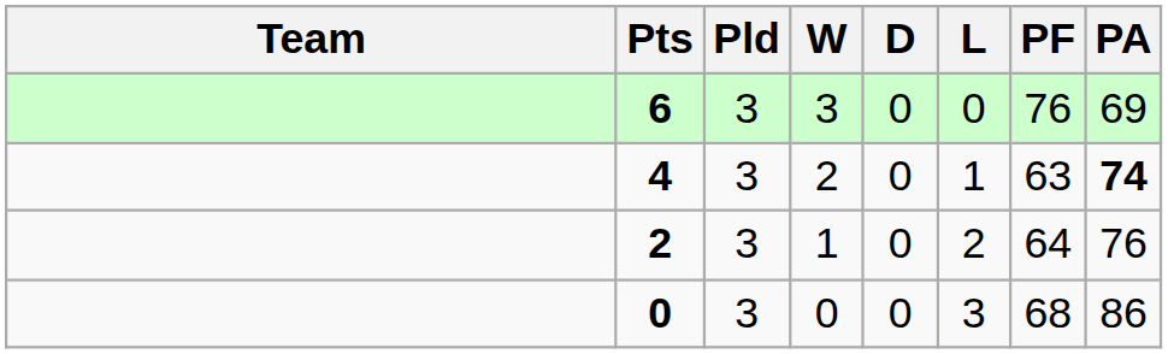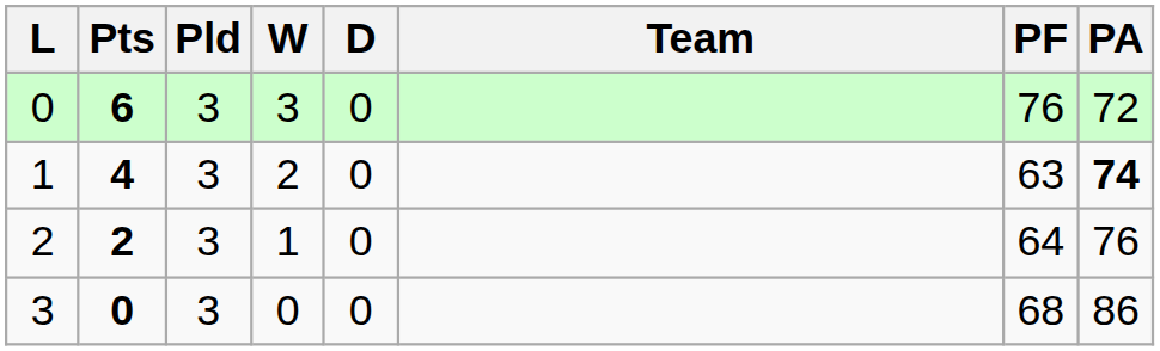 <table class=wikitable style="text-align:center">
 <tr>
-<th width=220>Team</th>
+<th width=20>L</th>
 <th width=20>Pts</th>
 <th width=20>Pld</th>
 <th width=20>W</th>
 <th width=20>D</th>
-<th width=20>L</th>
+<th width=220>Team</th>
 <th width=20>PF</th>
 <th width=20>PA</th>
 </tr>
 <tr bgcolor=#ccffcc>
-<td align=left><strong></strong></td>
+<td>0</td>
 <td><strong>6</strong></td>
 <td>3</td>
 <td>3</td>
 <td>0</td>
-<td>0</td>
+<td align=left><strong></strong></td>
 <td>76</td>
-<td>69</td>
+<td>72</td>
 </tr>
 <tr bgcolor=>
-<td align=left></td>
+<td>1</td>
 <td><strong>4</strong></td>
 <td>3</td>
 <td>2</td>
 <td>0</td>
-<td>1</td>
+<td align=left></td>
 <td>63</td>
 <td><strong>74</strong></td>
 </tr>
 <tr bgcolor=>
-<td align=left></td>
+<td>2</td>
 <td><strong>2</strong></td>
 <td>3</td>
 <td>1</td>
 <td>0</td>
-<td>2</td>
+<td align=left></td>
 <td>64</td>
 <td>76</td>
 </tr>
 <tr bgcolor=>
-<td align=left></td>
+<td>3</td>
 <td><strong>0</strong></td>
 <td>3</td>
 <td>0</td>
 <td>0</td>
-<td>3</td>
+<td align=left></td>
 <td>68</td>
 <td>86</td>
 </tr>
 </table>
